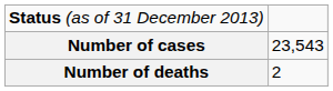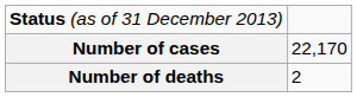 <table class="wikitable">
 <tr>
 <td colspan="1"><strong>Status</strong> <em>(as of 31 December 2013)</em></td>
 </tr>
 <tr>
 <th>Number of cases</th>
-<td>23,543</td>
+<td>22,170</td>
 </tr>
 <tr>
 <th>Number of deaths</th>
 <td>2</td>
 </tr>
 </table>
